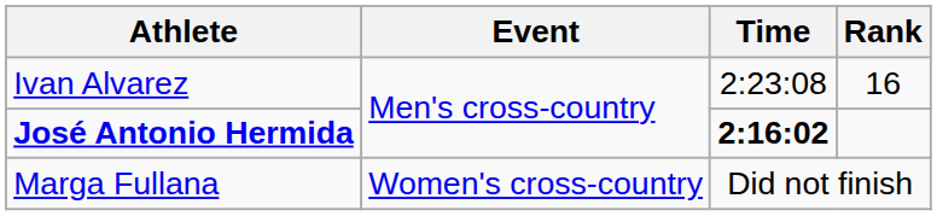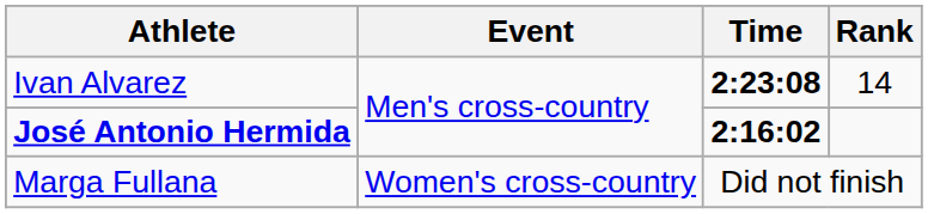 <table class=wikitable style="font-size:90%">
 <tr>
 <th>Athlete</th>
 <th>Event</th>
 <th>Time</th>
 <th>Rank</th>
 </tr>
 <tr align=center>
 <td align=left><a href='#'>Ivan Alvarez</a></td>
 <td align=left rowspan=2><a href='#'>Men's cross-country</a></td>
-<td>2:23:08</td>
-<td>16</td>
+<td><strong>2:23:08</strong></td>
+<td>14</td>
 </tr>
 <tr align=center>
 <td align=left><strong><a href='#'>José Antonio Hermida</a></strong></td>
 <td><strong>2:16:02</strong></td>
 <td></td>
 </tr>
 <tr align=center>
 <td align=left><a href='#'>Marga Fullana</a></td>
 <td align=left><a href='#'>Women's cross-country</a></td>
 <td colspan=2>Did not finish</td>
 </tr>
 </table>
